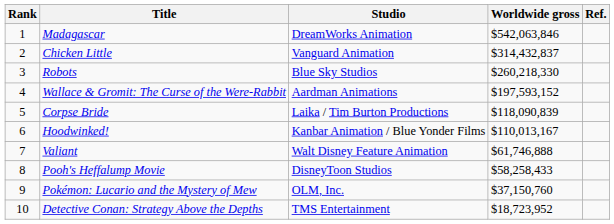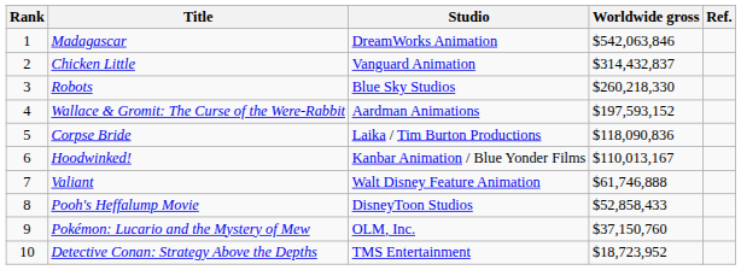 <table class="wikitable sortable" style="margin:auto; margin:auto;">
 <tr>
 <th>Rank</th>
 <th>Title</th>
 <th>Studio</th>
 <th>Worldwide gross</th>
 <th>Ref.</th>
 </tr>
 <tr>
 <td align="center">1</td>
 <td><em><a href='#'>Madagascar</a></em></td>
 <td><a href='#'>DreamWorks Animation</a></td>
 <td>$542,063,846</td>
 <td></td>
 </tr>
 <tr>
 <td align="center">2</td>
 <td><em><a href='#'>Chicken Little</a></em></td>
 <td><a href='#'>Vanguard Animation</a></td>
 <td>$314,432,837</td>
 <td></td>
 </tr>
 <tr>
 <td align="center">3</td>
 <td><em><a href='#'>Robots</a></em></td>
 <td><a href='#'>Blue Sky Studios</a></td>
 <td>$260,218,330</td>
 <td></td>
 </tr>
 <tr>
 <td align="center">4</td>
 <td><em><a href='#'>Wallace & Gromit: The Curse of the Were-Rabbit</a></em></td>
 <td><a href='#'>Aardman Animations</a></td>
 <td>$197,593,152</td>
 <td></td>
 </tr>
 <tr>
 <td align="center">5</td>
 <td><em><a href='#'>Corpse Bride</a></em></td>
 <td><a href='#'>Laika</a> / <a href='#'>Tim Burton Productions</a></td>
-<td>$118,090,839</td>
+<td>$118,090,836</td>
 <td></td>
 </tr>
 <tr>
 <td align="center">6</td>
 <td><em><a href='#'>Hoodwinked!</a></em></td>
 <td><a href='#'>Kanbar Animation</a> / Blue Yonder Films</td>
 <td>$110,013,167</td>
 <td></td>
 </tr>
 <tr>
 <td align="center">7</td>
 <td><em><a href='#'>Valiant</a></em></td>
 <td><a href='#'>Walt Disney Feature Animation</a></td>
 <td>$61,746,888</td>
 <td></td>
 </tr>
 <tr>
 <td align="center">8</td>
 <td><em><a href='#'>Pooh's Heffalump Movie</a></em></td>
 <td><a href='#'>DisneyToon Studios</a></td>
-<td>$58,258,433</td>
+<td>$52,858,433</td>
 <td></td>
 </tr>
 <tr>
 <td align="center">9</td>
 <td><em><a href='#'>Pokémon: Lucario and the Mystery of Mew</a></em></td>
 <td><a href='#'>OLM, Inc.</a></td>
 <td>$37,150,760</td>
 <td></td>
 </tr>
 <tr>
 <td align="center">10</td>
 <td><em><a href='#'>Detective Conan: Strategy Above the Depths</a></em></td>
 <td><a href='#'>TMS Entertainment</a></td>
 <td>$18,723,952</td>
 <td></td>
 </tr>
 </table>
